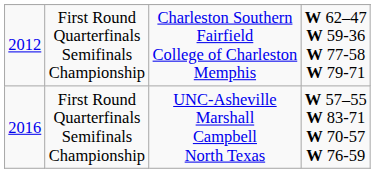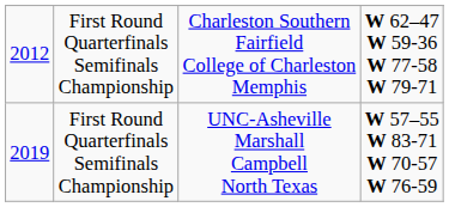 <table class="wikitable">
 <tr>
 </tr>
 <tr style="text-align:center;">
 <td><a href='#'>2012</a></td>
 <td>First Round<br>Quarterfinals<br>Semifinals<br>Championship</td>
 <td><a href='#'>Charleston Southern</a><br><a href='#'>Fairfield</a><br><a href='#'>College of Charleston</a><br><a href='#'>Memphis</a></td>
 <td><strong>W</strong> 62–47<br><strong>W</strong> 59-36<br><strong>W</strong> 77-58<br><strong>W</strong> 79-71</td>
 </tr>
 <tr style="text-align:center;">
-<td><a href='#'>2016</a></td>
+<td><a href='#'>2019</a></td>
 <td>First Round<br>Quarterfinals<br>Semifinals<br>Championship</td>
 <td><a href='#'>UNC-Asheville</a><br><a href='#'>Marshall</a><br><a href='#'>Campbell</a><br><a href='#'>North Texas</a></td>
 <td><strong>W</strong> 57–55<br><strong>W</strong> 83-71<br><strong>W</strong> 70-57<br><strong>W</strong> 76-59</td>
 </tr>
 </table>
